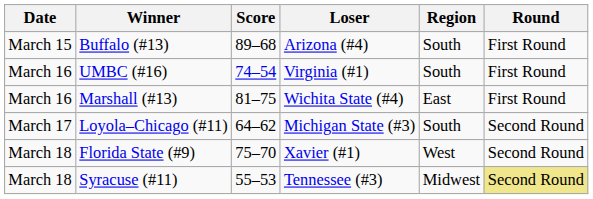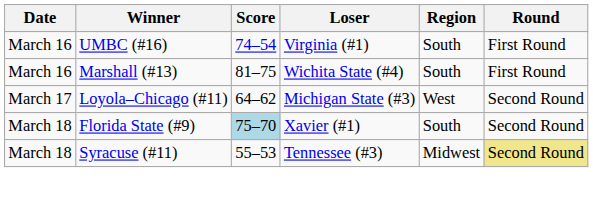 <table class="wikitable" style="font-size:95%;">
 <tr>
 <th>Date</th>
 <th>Winner</th>
 <th>Score</th>
 <th>Loser</th>
 <th>Region</th>
 <th>Round</th>
-</tr>
-<tr>
-<td>March 15</td>
-<td><a href='#'>Buffalo</a> (#13)</td>
-<td>89–68</td>
-<td><a href='#'>Arizona</a> (#4)</td>
-<td>South</td>
-<td>First Round</td>
 </tr>
 <tr>
 <td>March 16</td>
 <td><a href='#'>UMBC</a> (#16)</td>
 <td><a href='#'>74–54</a></td>
 <td><a href='#'>Virginia</a> (#1)</td>
 <td>South</td>
 <td>First Round</td>
 </tr>
 <tr>
 <td>March 16</td>
 <td><a href='#'>Marshall</a> (#13)</td>
 <td>81–75</td>
 <td><a href='#'>Wichita State</a> (#4)</td>
-<td>East</td>
+<td>South</td>
 <td>First Round</td>
 </tr>
 <tr>
 <td>March 17</td>
 <td><a href='#'>Loyola–Chicago</a> (#11)</td>
 <td>64–62</td>
 <td><a href='#'>Michigan State</a> (#3)</td>
-<td>South</td>
+<td>West</td>
 <td>Second Round</td>
 </tr>
 <tr>
 <td>March 18</td>
 <td><a href='#'>Florida State</a> (#9)</td>
-<td>75–70</td>
+<td style="background: lightblue;">75–70</td>
 <td><a href='#'>Xavier</a> (#1)</td>
-<td>West</td>
+<td>South</td>
 <td>Second Round</td>
 </tr>
 <tr>
 <td>March 18</td>
 <td><a href='#'>Syracuse</a> (#11)</td>
 <td>55–53</td>
 <td><a href='#'>Tennessee</a> (#3)</td>
 <td>Midwest</td>
 <td style="background: khaki;">Second Round</td>
 </tr>
 </table>
